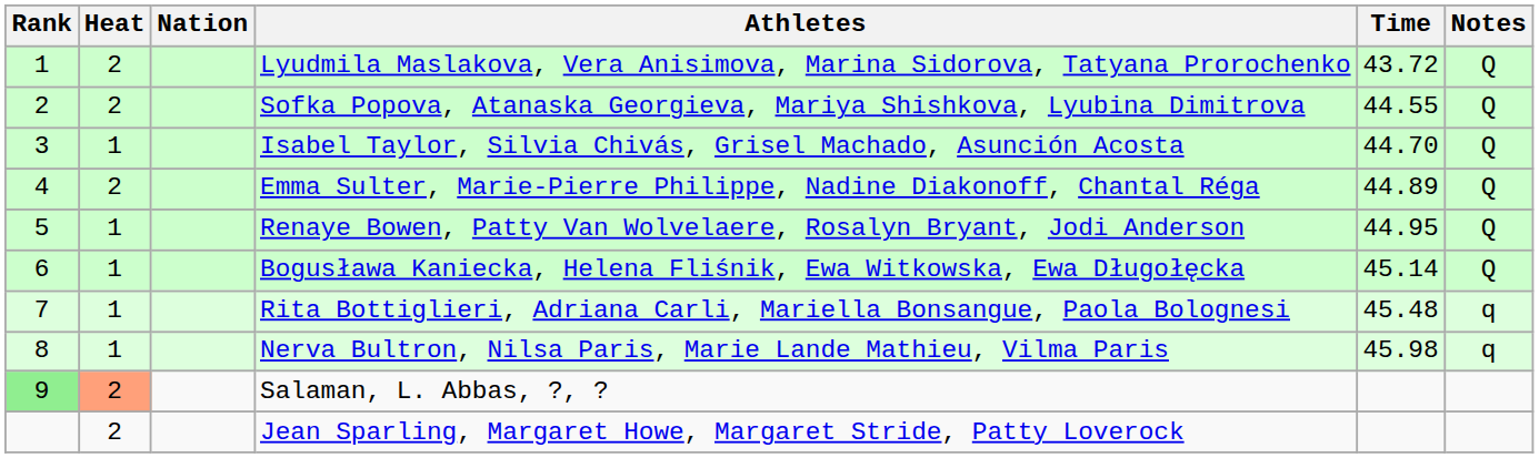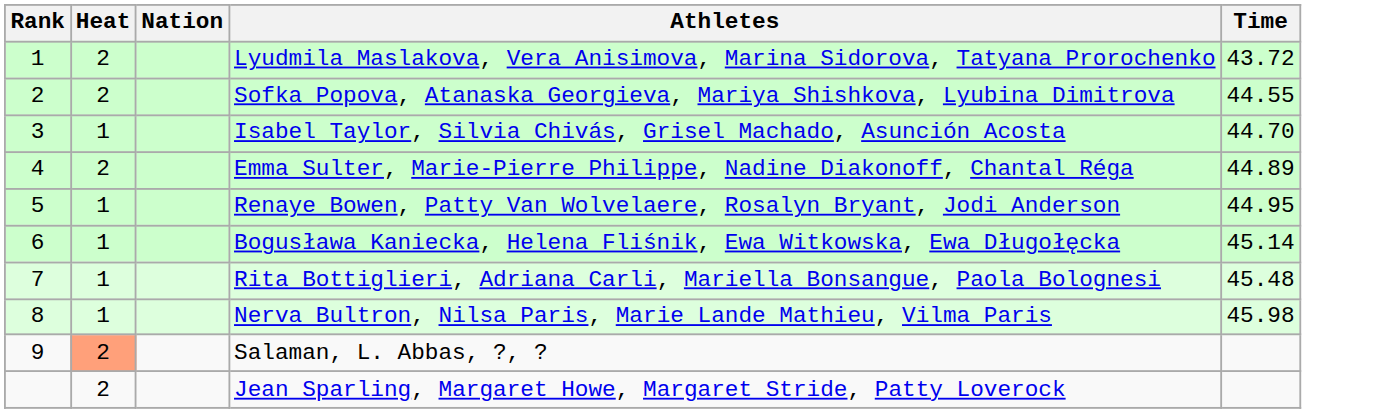 <table class="wikitable sortable" style="text-align:center;font-size:95%">
 <tr>
 <th>Rank</th>
 <th>Heat</th>
 <th>Nation</th>
 <th>Athletes</th>
 <th>Time</th>
-<th>Notes</th>
 </tr>
 <tr bgcolor=ccffcc>
 <td>1</td>
 <td>2</td>
 <td align=left></td>
 <td align=left><a href='#'>Lyudmila Maslakova</a>, <a href='#'>Vera Anisimova</a>, <a href='#'>Marina Sidorova</a>, <a href='#'>Tatyana Prorochenko</a></td>
 <td>43.72</td>
-<td>Q</td>
 </tr>
 <tr bgcolor=ccffcc>
 <td>2</td>
 <td>2</td>
 <td align=left></td>
 <td align=left><a href='#'>Sofka Popova</a>, <a href='#'>Atanaska Georgieva</a>, <a href='#'>Mariya Shishkova</a>, <a href='#'>Lyubina Dimitrova</a></td>
 <td>44.55</td>
-<td>Q</td>
 </tr>
 <tr bgcolor=ccffcc>
 <td>3</td>
 <td>1</td>
 <td align=left></td>
 <td align=left><a href='#'>Isabel Taylor</a>, <a href='#'>Silvia Chivás</a>, <a href='#'>Grisel Machado</a>, <a href='#'>Asunción Acosta</a></td>
 <td>44.70</td>
-<td>Q</td>
 </tr>
 <tr bgcolor=ccffcc>
 <td>4</td>
 <td>2</td>
 <td align=left></td>
 <td align=left><a href='#'>Emma Sulter</a>, <a href='#'>Marie-Pierre Philippe</a>, <a href='#'>Nadine Diakonoff</a>, <a href='#'>Chantal Réga</a></td>
 <td>44.89</td>
-<td>Q</td>
 </tr>
 <tr bgcolor=ccffcc>
 <td>5</td>
 <td>1</td>
 <td align=left></td>
 <td align=left><a href='#'>Renaye Bowen</a>, <a href='#'>Patty Van Wolvelaere</a>, <a href='#'>Rosalyn Bryant</a>, <a href='#'>Jodi Anderson</a></td>
 <td>44.95</td>
-<td>Q</td>
 </tr>
 <tr bgcolor=ccffcc>
 <td>6</td>
 <td>1</td>
 <td align=left></td>
 <td align=left><a href='#'>Bogusława Kaniecka</a>, <a href='#'>Helena Fliśnik</a>, <a href='#'>Ewa Witkowska</a>, <a href='#'>Ewa Długołęcka</a></td>
 <td>45.14</td>
-<td>Q</td>
 </tr>
 <tr bgcolor=ddffdd>
 <td>7</td>
 <td>1</td>
 <td align=left></td>
 <td align=left><a href='#'>Rita Bottiglieri</a>, <a href='#'>Adriana Carli</a>, <a href='#'>Mariella Bonsangue</a>, <a href='#'>Paola Bolognesi</a></td>
 <td>45.48</td>
-<td>q</td>
 </tr>
 <tr bgcolor=ddffdd>
 <td>8</td>
 <td>1</td>
 <td align=left></td>
 <td align=left><a href='#'>Nerva Bultron</a>, <a href='#'>Nilsa Paris</a>, <a href='#'>Marie Lande Mathieu</a>, <a href='#'>Vilma Paris</a></td>
 <td>45.98</td>
-<td>q</td>
 </tr>
 <tr>
-<td style="background: lightgreen;">9</td>
+<td>9</td>
 <td style="background: lightsalmon;">2</td>
 <td align=left></td>
 <td align=left>Salaman, L. Abbas, ?, ?</td>
-<td></td>
 <td></td>
 </tr>
 <tr>
 <td></td>
 <td>2</td>
 <td align=left></td>
 <td align=left><a href='#'>Jean Sparling</a>, <a href='#'>Margaret Howe</a>, <a href='#'>Margaret Stride</a>, <a href='#'>Patty Loverock</a></td>
 <td></td>
-<td></td>
 </tr>
 </table>
